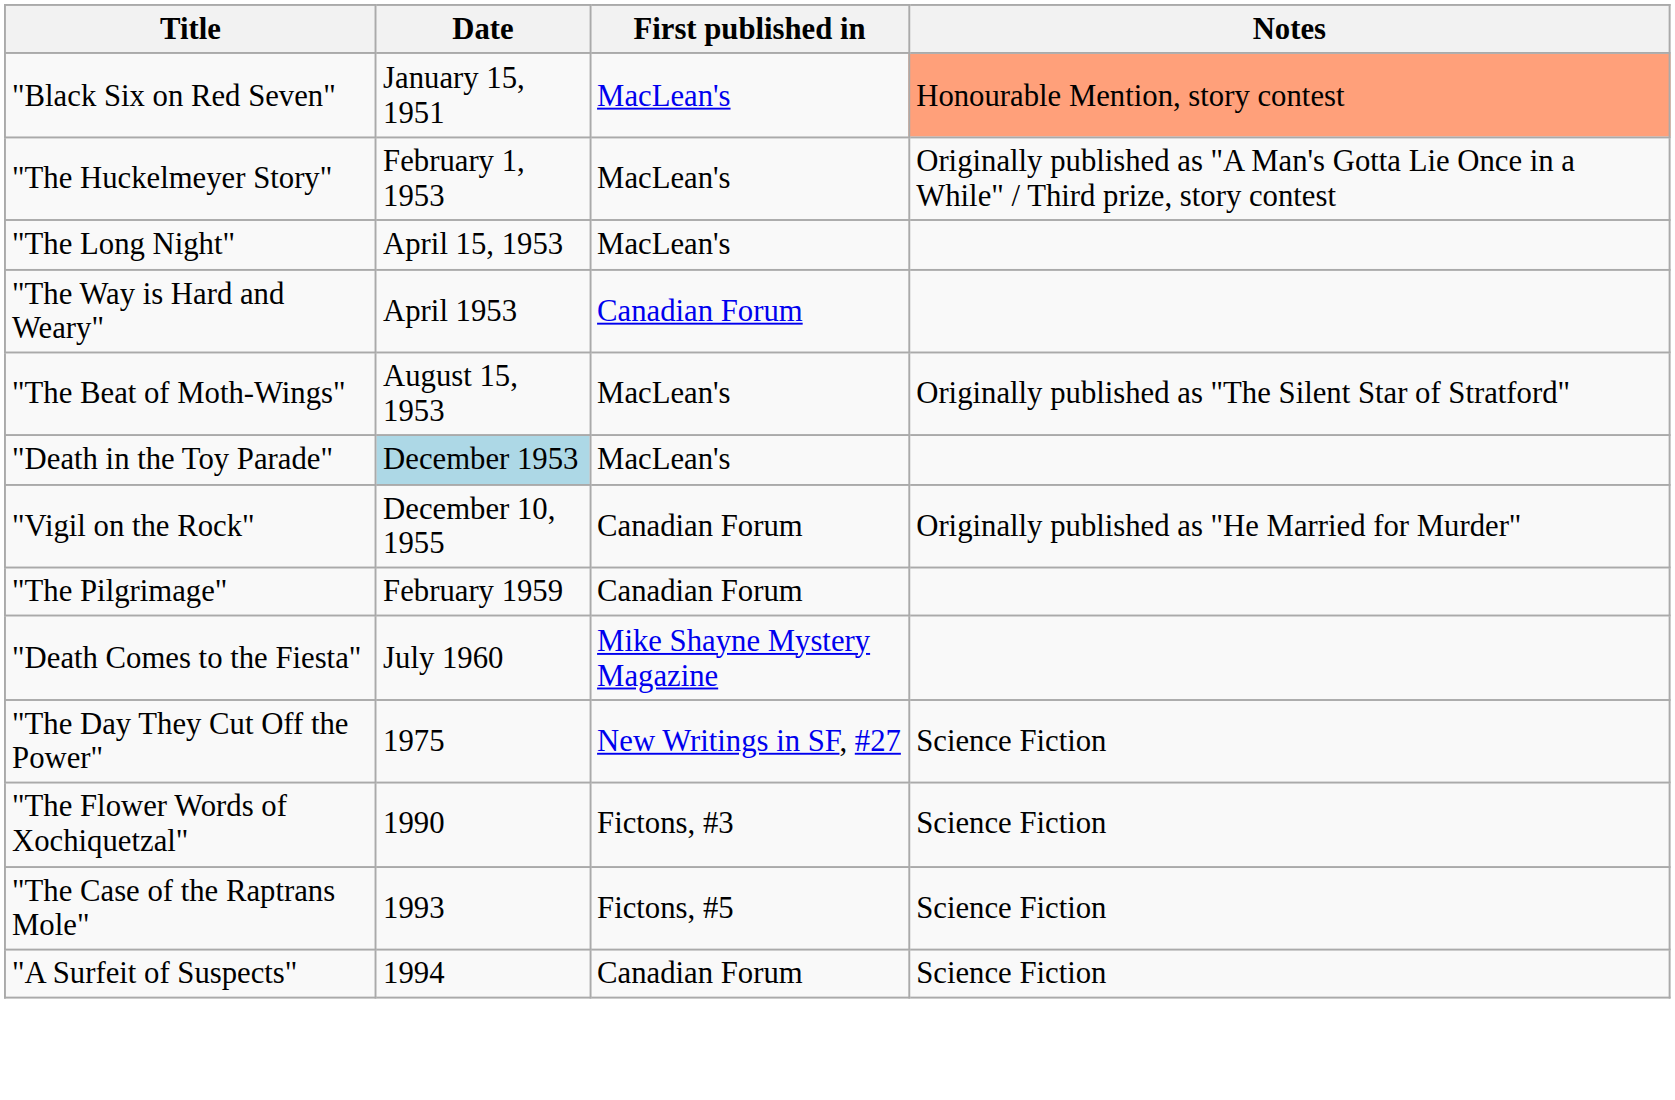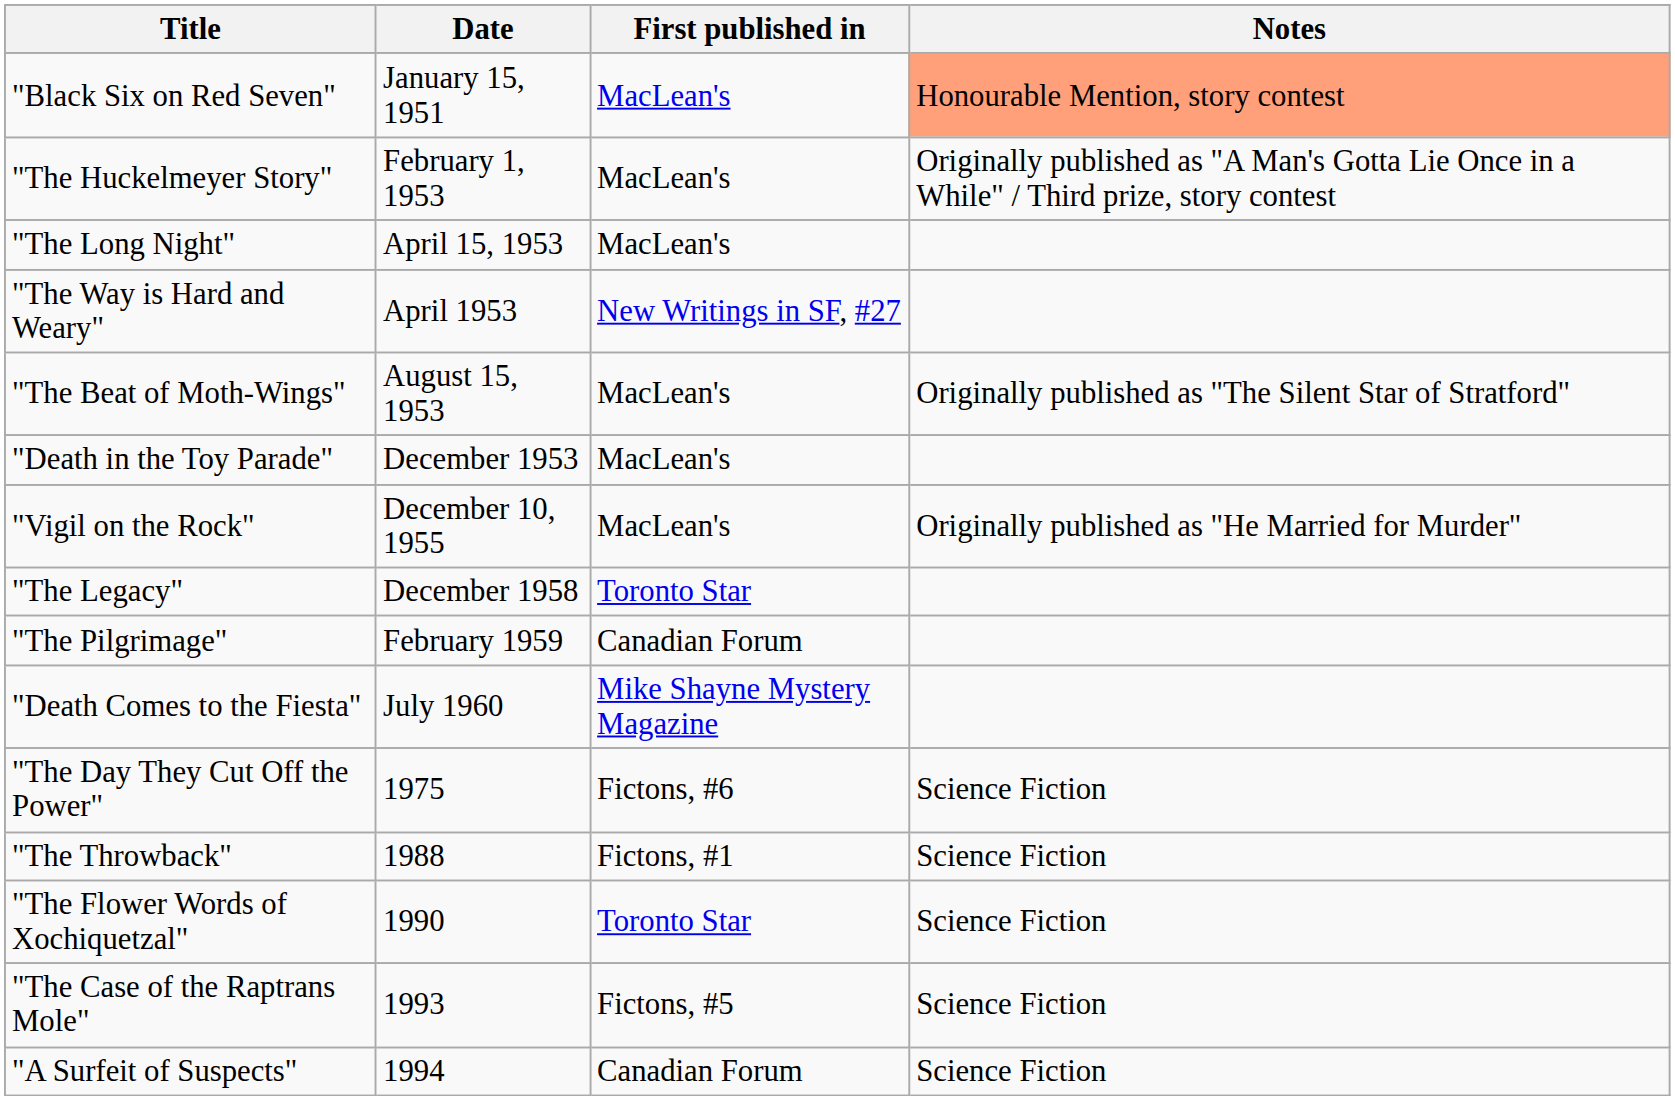 <table class="wikitable">
 <tr>
 <th>Title</th>
 <th>Date</th>
 <th>First published in</th>
 <th>Notes</th>
 </tr>
 <tr>
 <td>"Black Six on Red Seven"</td>
 <td>January 15, 1951</td>
 <td><a href='#'>MacLean's</a></td>
 <td style="background: lightsalmon;">Honourable Mention, story contest</td>
 </tr>
 <tr>
 <td>"The Huckelmeyer Story"</td>
 <td>February 1, 1953</td>
 <td>MacLean's</td>
 <td>Originally published as "A Man's Gotta Lie Once in a While" / Third prize, story contest</td>
 </tr>
 <tr>
 <td>"The Long Night"</td>
 <td>April 15, 1953</td>
 <td>MacLean's</td>
 <td></td>
 </tr>
 <tr>
 <td>"The Way is Hard and Weary"</td>
 <td>April 1953</td>
-<td><a href='#'>Canadian Forum</a></td>
+<td><a href='#'>New Writings in SF</a>, <a href='#'>#27</a></td>
 <td></td>
 </tr>
 <tr>
 <td>"The Beat of Moth-Wings"</td>
 <td>August 15, 1953</td>
 <td>MacLean's</td>
 <td>Originally published as "The Silent Star of Stratford"</td>
 </tr>
 <tr>
 <td>"Death in the Toy Parade"</td>
-<td style="background: lightblue;">December 1953</td>
+<td>December 1953</td>
 <td>MacLean's</td>
 <td></td>
 </tr>
 <tr>
 <td>"Vigil on the Rock"</td>
 <td>December 10, 1955</td>
-<td>Canadian Forum</td>
+<td>MacLean's</td>
 <td>Originally published as "He Married for Murder"</td>
+</tr>
+<tr>
+<td>"The Legacy"</td>
+<td>December 1958</td>
+<td><a href='#'>Toronto Star</a></td>
+<td></td>
 </tr>
 <tr>
 <td>"The Pilgrimage"</td>
 <td>February 1959</td>
 <td>Canadian Forum</td>
 <td></td>
 </tr>
 <tr>
 <td>"Death Comes to the Fiesta"</td>
 <td>July 1960</td>
 <td><a href='#'>Mike Shayne Mystery Magazine</a></td>
 <td></td>
 </tr>
 <tr>
 <td>"The Day They Cut Off the Power"</td>
 <td>1975</td>
-<td><a href='#'>New Writings in SF</a>, <a href='#'>#27</a></td>
+<td>Fictons, #6</td>
+<td>Science Fiction</td>
+</tr>
+<tr>
+<td>"The Throwback"</td>
+<td>1988</td>
+<td>Fictons, #1</td>
 <td>Science Fiction</td>
 </tr>
 <tr>
 <td>"The Flower Words of Xochiquetzal"</td>
 <td>1990</td>
-<td>Fictons, #3</td>
+<td><a href='#'>Toronto Star</a></td>
 <td>Science Fiction</td>
 </tr>
 <tr>
 <td>"The Case of the Raptrans Mole"</td>
 <td>1993</td>
 <td>Fictons, #5</td>
 <td>Science Fiction</td>
 </tr>
 <tr>
 <td>"A Surfeit of Suspects"</td>
 <td>1994</td>
 <td>Canadian Forum</td>
 <td>Science Fiction</td>
 </tr>
 </table>
